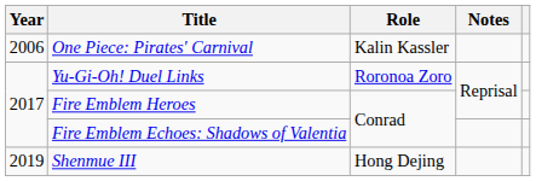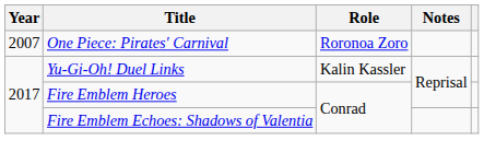 <table class="wikitable sortable plainrowheaders" style="width=95%; font-size: 95%;">
 <tr>
 <th scope="col">Year</th>
 <th scope="col">Title</th>
 <th scope="col">Role</th>
 <th class="unsortable" scope="col">Notes</th>
 <th class="unsortable" scope="col"></th>
 </tr>
 <tr>
-<td>2006</td>
+<td>2007</td>
 <td><em><a href='#'>One Piece: Pirates' Carnival</a></em></td>
-<td>Kalin Kassler</td>
+<td><a href='#'>Roronoa Zoro</a></td>
 <td></td>
 </tr>
 <tr>
 <td rowspan="3">2017</td>
 <td><em><a href='#'>Yu-Gi-Oh! Duel Links</a></em></td>
-<td><a href='#'>Roronoa Zoro</a></td>
+<td>Kalin Kassler</td>
 <td rowspan="2">Reprisal</td>
 <td></td>
 </tr>
 <tr>
 <td><em><a href='#'>Fire Emblem Heroes</a></em></td>
 <td rowspan="2">Conrad</td>
 <td></td>
 </tr>
 <tr>
 <td><em><a href='#'>Fire Emblem Echoes: Shadows of Valentia</a></em></td>
 <td></td>
 <td></td>
 </tr>
-<tr>
-<td>2019</td>
-<td><em><a href='#'>Shenmue III</a></em></td>
-<td>Hong Dejing</td>
-<td></td>
-<td></td>
-</tr>
 </table>
